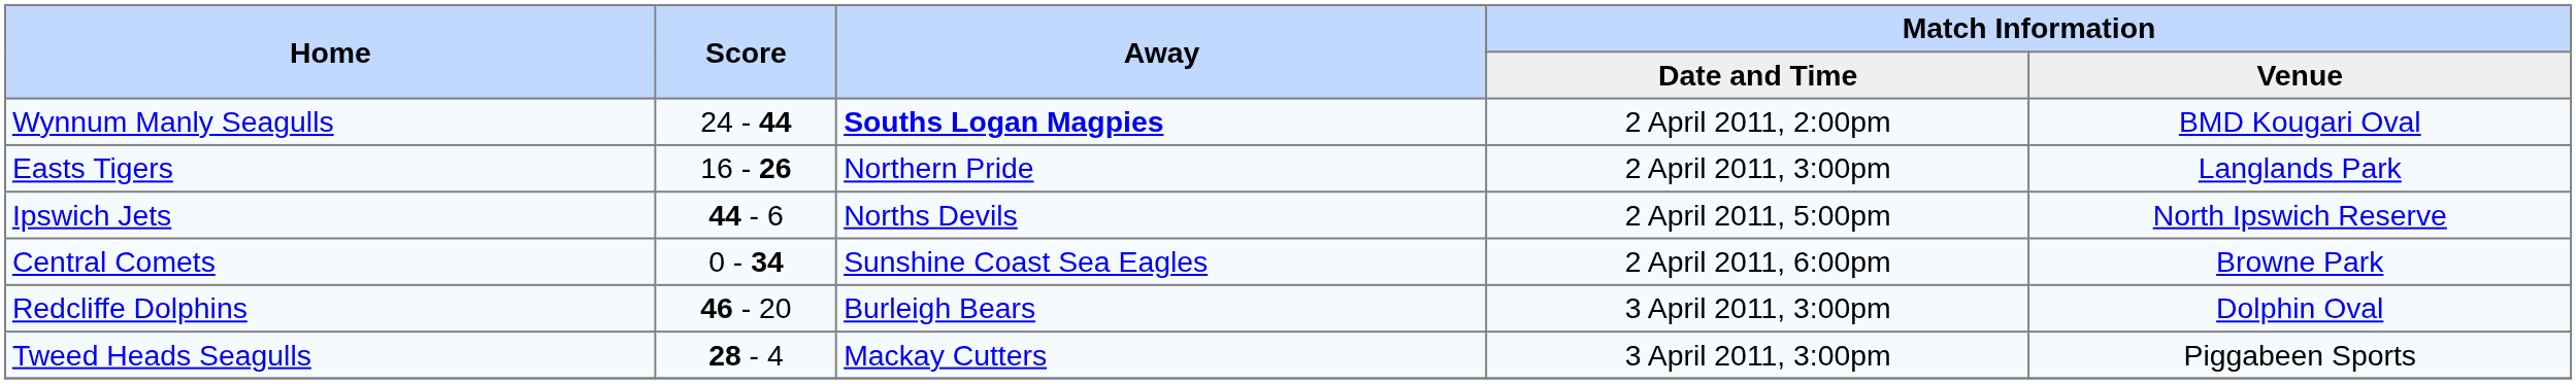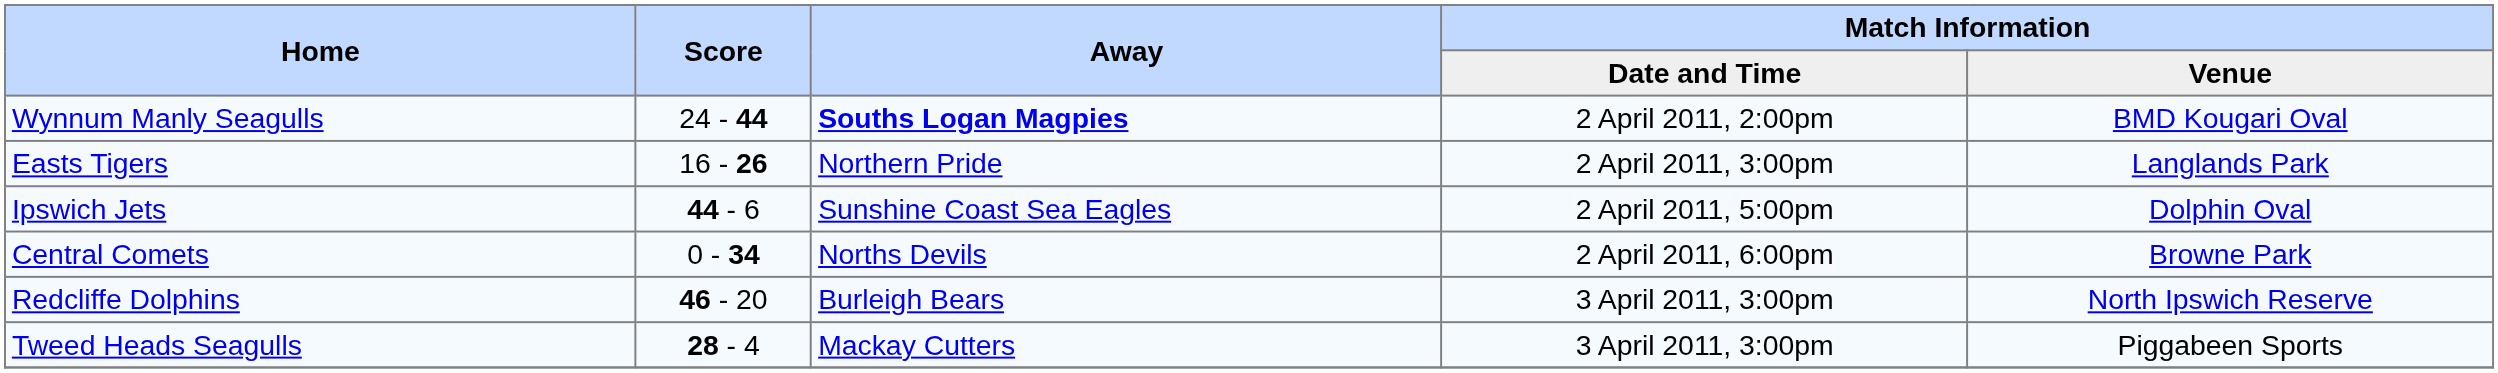 <table border=1 style="border-collapse:collapse; font-size:90%; text-align:center;" cellpadding=3 cellspacing=0>
 <tr bgcolor=#C1D8FF>
 <th rowspan=2 width=12%>Home</th>
 <th rowspan=2 width=3%>Score</th>
 <th rowspan=2 width=12%>Away</th>
 <th colspan=5>Match Information</th>
 </tr>
 <tr bgcolor=#EFEFEF>
 <th width=10%>Date and Time</th>
 <th width=10%>Venue</th>
 </tr>
 <tr bgcolor=#F5FAFF>
 <td align=left> <a href='#'>Wynnum Manly Seagulls</a></td>
 <td>24 - <strong>44</strong></td>
 <td align=left><strong> <a href='#'>Souths Logan Magpies</a></strong></td>
 <td>2 April 2011, 2:00pm</td>
 <td><a href='#'>BMD Kougari Oval</a></td>
 </tr>
 <tr bgcolor=#F5FAFF>
 <td align=left> <a href='#'>Easts Tigers</a></td>
 <td>16 - <strong>26</strong></td>
 <td align=left> <a href='#'>Northern Pride</a></td>
 <td>2 April 2011, 3:00pm</td>
 <td><a href='#'>Langlands Park</a></td>
 </tr>
 <tr bgcolor=#F5FAFF>
 <td align=left> <a href='#'>Ipswich Jets</a></td>
 <td><strong>44</strong> - 6</td>
-<td align=left> <a href='#'>Norths Devils</a></td>
+<td align=left> <a href='#'>Sunshine Coast Sea Eagles</a></td>
 <td>2 April 2011, 5:00pm</td>
-<td><a href='#'>North Ipswich Reserve</a></td>
+<td><a href='#'>Dolphin Oval</a></td>
 </tr>
 <tr bgcolor=#F5FAFF>
 <td align=left> <a href='#'>Central Comets</a></td>
 <td>0 - <strong>34</strong></td>
-<td align=left> <a href='#'>Sunshine Coast Sea Eagles</a></td>
+<td align=left> <a href='#'>Norths Devils</a></td>
 <td>2 April 2011, 6:00pm</td>
 <td><a href='#'>Browne Park</a></td>
 </tr>
 <tr bgcolor=#F5FAFF>
 <td align=left> <a href='#'>Redcliffe Dolphins</a></td>
 <td><strong>46</strong> - 20</td>
 <td align=left> <a href='#'>Burleigh Bears</a></td>
 <td>3 April 2011, 3:00pm</td>
-<td><a href='#'>Dolphin Oval</a></td>
+<td><a href='#'>North Ipswich Reserve</a></td>
 </tr>
 <tr bgcolor=#F5FAFF>
 <td align=left> <a href='#'>Tweed Heads Seagulls</a></td>
 <td><strong>28</strong> - 4</td>
 <td align=left> <a href='#'>Mackay Cutters</a></td>
 <td>3 April 2011, 3:00pm</td>
 <td>Piggabeen Sports</td>
 </tr>
 <tr>
 </tr>
 </table>
